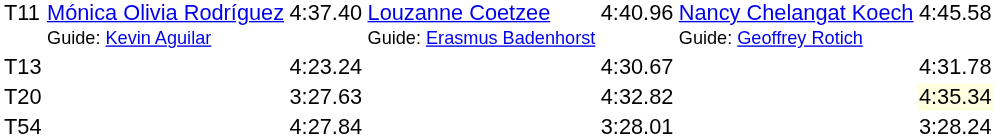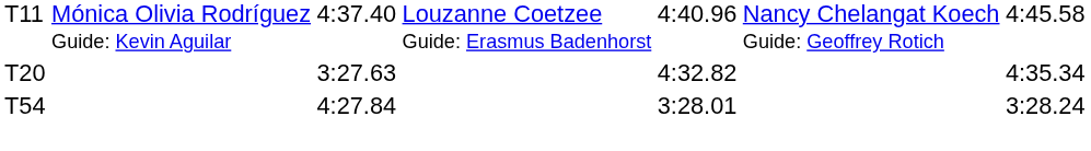 <table>
 <tr>
 <td>T11 <br></td>
 <td><br><a href='#'>Mónica Olivia Rodríguez</a><br><small>Guide: <a href='#'>Kevin Aguilar</a></small></td>
 <td>4:37.40 <strong></strong></td>
 <td><br><a href='#'>Louzanne Coetzee</a><br><small>Guide: <a href='#'>Erasmus Badenhorst</a></small></td>
 <td>4:40.96 </td>
 <td><br><a href='#'>Nancy Chelangat Koech</a><br><small>Guide: <a href='#'>Geoffrey Rotich</a></small></td>
 <td>4:45.58</td>
 </tr>
 <tr>
-<td>T13 <br></td>
-<td></td>
-<td>4:23.24</td>
-<td></td>
-<td>4:30.67</td>
-<td></td>
-<td>4:31.78</td>
-</tr>
-<tr>
 <td>T20 <br></td>
 <td></td>
 <td>3:27.63</td>
 <td></td>
 <td>4:32.82</td>
 <td></td>
-<td style="background: lightyellow;">4:35.34</td>
+<td>4:35.34</td>
 </tr>
 <tr>
 <td>T54 <br></td>
 <td></td>
 <td>4:27.84</td>
 <td></td>
 <td>3:28.01</td>
 <td></td>
 <td>3:28.24</td>
 </tr>
 </table>
